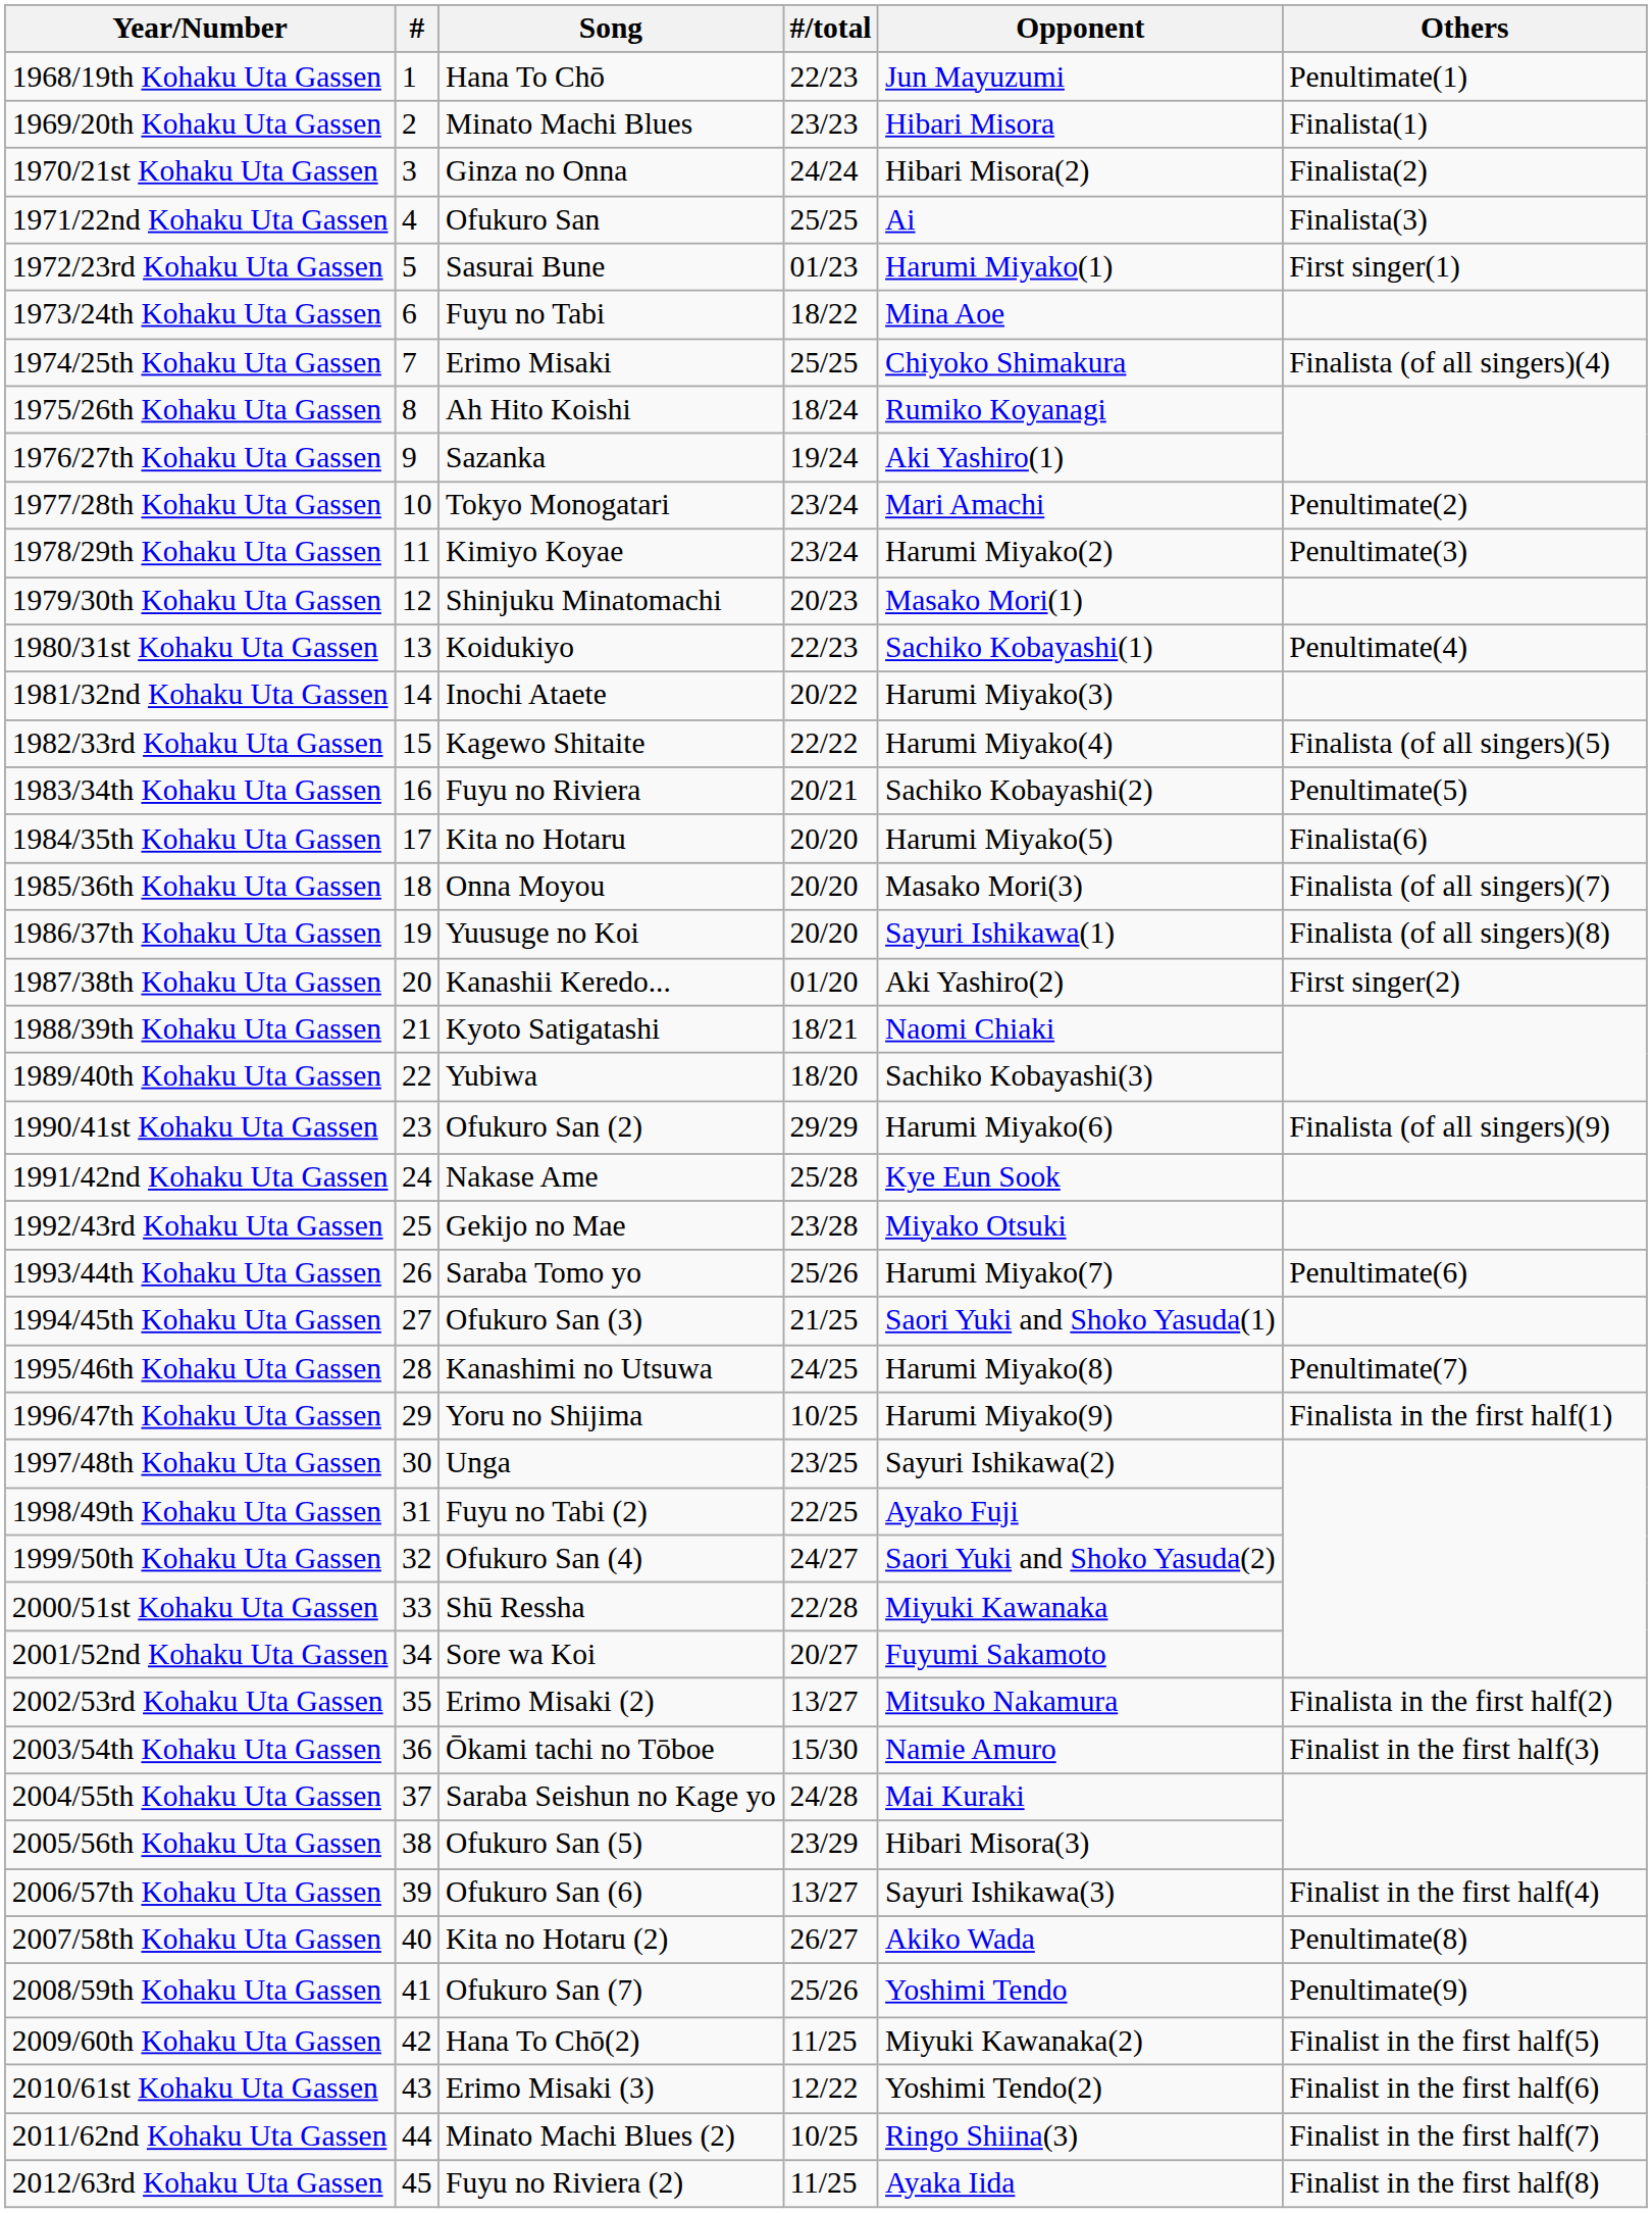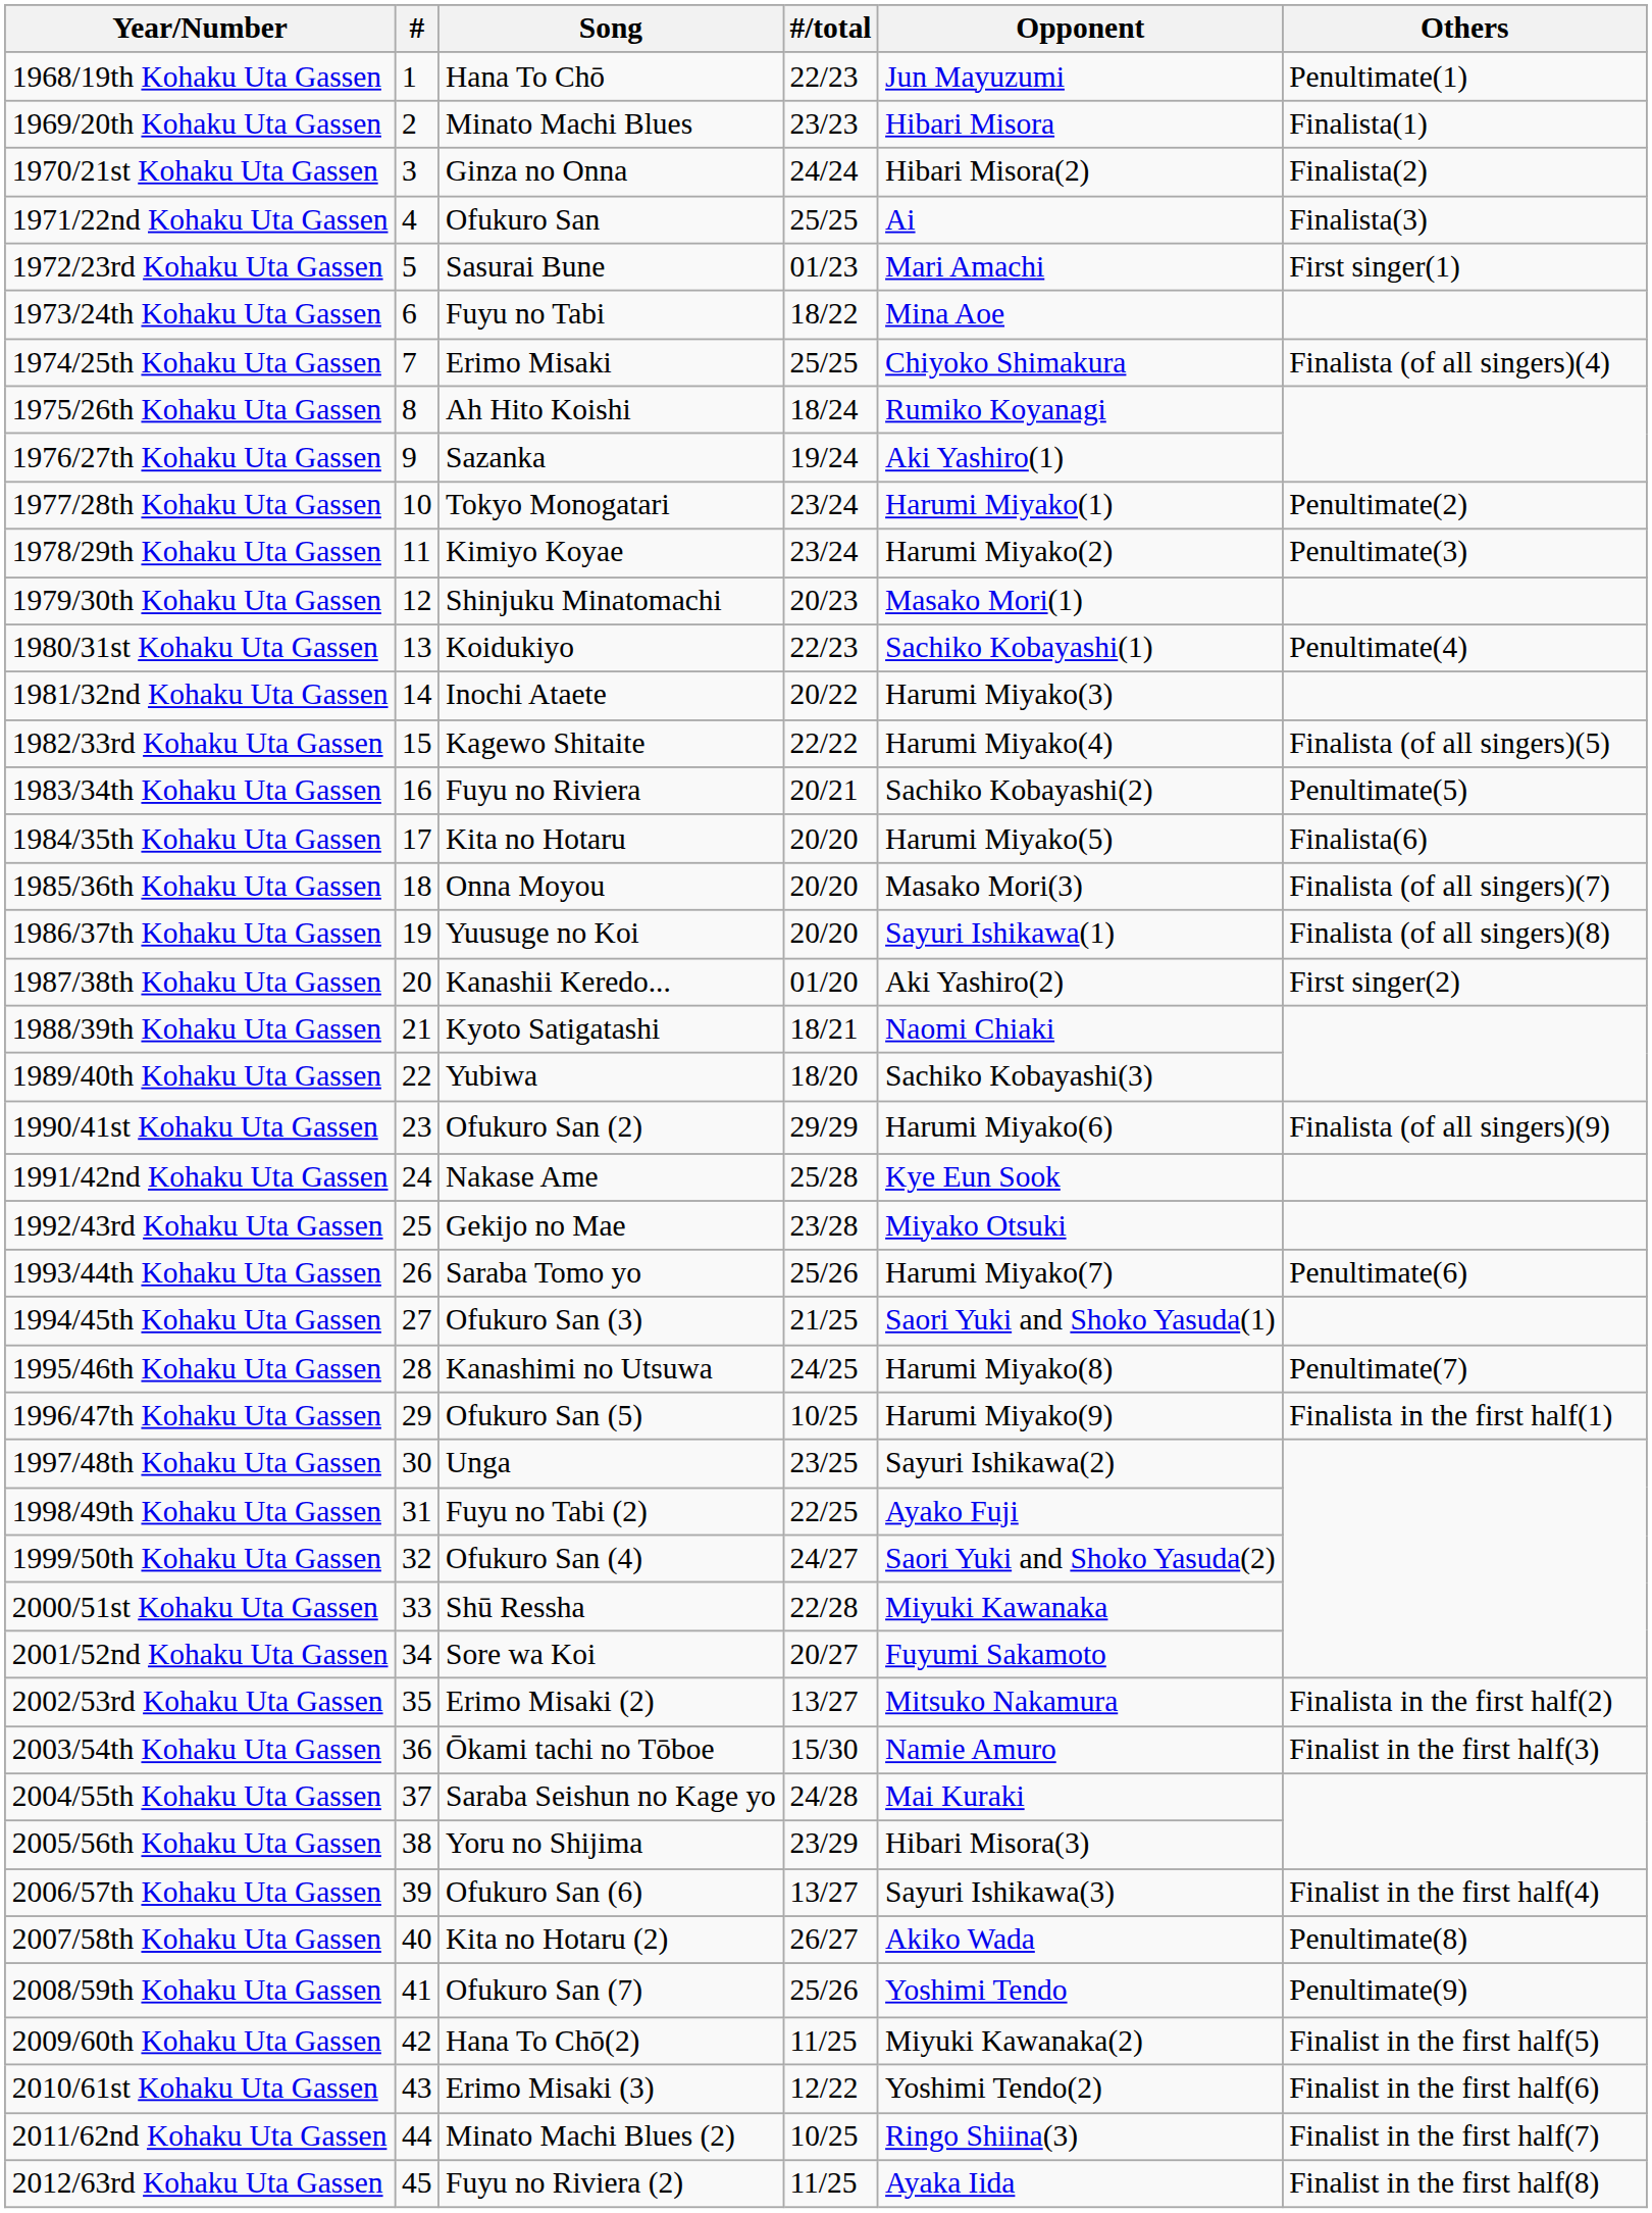 <table class="wikitable">
 <tr>
 <th>Year/Number</th>
 <th>#</th>
 <th>Song</th>
 <th>#/total</th>
 <th>Opponent</th>
 <th>Others</th>
 </tr>
 <tr>
 <td>1968/19th <a href='#'>Kohaku Uta Gassen</a></td>
 <td>1</td>
 <td>Hana To Chō</td>
 <td>22/23</td>
 <td><a href='#'>Jun Mayuzumi</a></td>
 <td>Penultimate(1)</td>
 </tr>
 <tr>
 <td>1969/20th <a href='#'>Kohaku Uta Gassen</a></td>
 <td>2</td>
 <td>Minato Machi Blues</td>
 <td>23/23</td>
 <td><a href='#'>Hibari Misora</a></td>
 <td>Finalista(1)</td>
 </tr>
 <tr>
 <td>1970/21st <a href='#'>Kohaku Uta Gassen</a></td>
 <td>3</td>
 <td>Ginza no Onna</td>
 <td>24/24</td>
 <td>Hibari Misora(2)</td>
 <td>Finalista(2)</td>
 </tr>
 <tr>
 <td>1971/22nd <a href='#'>Kohaku Uta Gassen</a></td>
 <td>4</td>
 <td>Ofukuro San</td>
 <td>25/25</td>
 <td><a href='#'>Ai</a></td>
 <td>Finalista(3)</td>
 </tr>
 <tr>
 <td>1972/23rd <a href='#'>Kohaku Uta Gassen</a></td>
 <td>5</td>
 <td>Sasurai Bune</td>
 <td>01/23</td>
-<td><a href='#'>Harumi Miyako</a>(1)</td>
+<td><a href='#'>Mari Amachi</a></td>
 <td>First singer(1)</td>
 </tr>
 <tr>
 <td>1973/24th <a href='#'>Kohaku Uta Gassen</a></td>
 <td>6</td>
 <td>Fuyu no Tabi</td>
 <td>18/22</td>
 <td><a href='#'>Mina Aoe</a></td>
 </tr>
 <tr>
 <td>1974/25th <a href='#'>Kohaku Uta Gassen</a></td>
 <td>7</td>
 <td>Erimo Misaki</td>
 <td>25/25</td>
 <td><a href='#'>Chiyoko Shimakura</a></td>
 <td>Finalista (of all singers)(4)</td>
 </tr>
 <tr>
 <td>1975/26th <a href='#'>Kohaku Uta Gassen</a></td>
 <td>8</td>
 <td>Ah Hito Koishi</td>
 <td>18/24</td>
 <td><a href='#'>Rumiko Koyanagi</a></td>
 </tr>
 <tr>
 <td>1976/27th <a href='#'>Kohaku Uta Gassen</a></td>
 <td>9</td>
 <td>Sazanka</td>
 <td>19/24</td>
 <td><a href='#'>Aki Yashiro</a>(1)</td>
 </tr>
 <tr>
 <td>1977/28th <a href='#'>Kohaku Uta Gassen</a></td>
 <td>10</td>
 <td>Tokyo Monogatari</td>
 <td>23/24</td>
-<td><a href='#'>Mari Amachi</a></td>
+<td><a href='#'>Harumi Miyako</a>(1)</td>
 <td>Penultimate(2)</td>
 </tr>
 <tr>
 <td>1978/29th <a href='#'>Kohaku Uta Gassen</a></td>
 <td>11</td>
 <td>Kimiyo Koyae</td>
 <td>23/24</td>
 <td>Harumi Miyako(2)</td>
 <td>Penultimate(3)</td>
 </tr>
 <tr>
 <td>1979/30th <a href='#'>Kohaku Uta Gassen</a></td>
 <td>12</td>
 <td>Shinjuku Minatomachi</td>
 <td>20/23</td>
 <td><a href='#'>Masako Mori</a>(1)</td>
 </tr>
 <tr>
 <td>1980/31st <a href='#'>Kohaku Uta Gassen</a></td>
 <td>13</td>
 <td>Koidukiyo</td>
 <td>22/23</td>
 <td><a href='#'>Sachiko Kobayashi</a>(1)</td>
 <td>Penultimate(4)</td>
 </tr>
 <tr>
 <td>1981/32nd <a href='#'>Kohaku Uta Gassen</a></td>
 <td>14</td>
 <td>Inochi Ataete</td>
 <td>20/22</td>
 <td>Harumi Miyako(3)</td>
 </tr>
 <tr>
 <td>1982/33rd <a href='#'>Kohaku Uta Gassen</a></td>
 <td>15</td>
 <td>Kagewo Shitaite</td>
 <td>22/22</td>
 <td>Harumi Miyako(4)</td>
 <td>Finalista (of all singers)(5)</td>
 </tr>
 <tr>
 <td>1983/34th <a href='#'>Kohaku Uta Gassen</a></td>
 <td>16</td>
 <td>Fuyu no Riviera</td>
 <td>20/21</td>
 <td>Sachiko Kobayashi(2)</td>
 <td>Penultimate(5)</td>
 </tr>
 <tr>
 <td>1984/35th <a href='#'>Kohaku Uta Gassen</a></td>
 <td>17</td>
 <td>Kita no Hotaru</td>
 <td>20/20</td>
 <td>Harumi Miyako(5)</td>
 <td>Finalista(6)</td>
 </tr>
 <tr>
 <td>1985/36th <a href='#'>Kohaku Uta Gassen</a></td>
 <td>18</td>
 <td>Onna Moyou</td>
 <td>20/20</td>
 <td>Masako Mori(3)</td>
 <td>Finalista (of all singers)(7)</td>
 </tr>
 <tr>
 <td>1986/37th <a href='#'>Kohaku Uta Gassen</a></td>
 <td>19</td>
 <td>Yuusuge no Koi</td>
 <td>20/20</td>
 <td><a href='#'>Sayuri Ishikawa</a>(1)</td>
 <td>Finalista (of all singers)(8)</td>
 </tr>
 <tr>
 <td>1987/38th <a href='#'>Kohaku Uta Gassen</a></td>
 <td>20</td>
 <td>Kanashii Keredo...</td>
 <td>01/20</td>
 <td>Aki Yashiro(2)</td>
 <td>First singer(2)</td>
 </tr>
 <tr>
 <td>1988/39th <a href='#'>Kohaku Uta Gassen</a></td>
 <td>21</td>
 <td>Kyoto Satigatashi</td>
 <td>18/21</td>
 <td><a href='#'>Naomi Chiaki</a></td>
 </tr>
 <tr>
 <td>1989/40th <a href='#'>Kohaku Uta Gassen</a></td>
 <td>22</td>
 <td>Yubiwa</td>
 <td>18/20</td>
 <td>Sachiko Kobayashi(3)</td>
 </tr>
 <tr>
 <td>1990/41st <a href='#'>Kohaku Uta Gassen</a></td>
 <td>23</td>
 <td>Ofukuro San (2)</td>
 <td>29/29</td>
 <td>Harumi Miyako(6)</td>
 <td>Finalista (of all singers)(9)　</td>
 </tr>
 <tr>
 <td>1991/42nd <a href='#'>Kohaku Uta Gassen</a></td>
 <td>24</td>
 <td>Nakase Ame</td>
 <td>25/28</td>
 <td><a href='#'>Kye Eun Sook</a></td>
 <td></td>
 </tr>
 <tr>
 <td>1992/43rd <a href='#'>Kohaku Uta Gassen</a></td>
 <td>25</td>
 <td>Gekijo no Mae</td>
 <td>23/28</td>
 <td><a href='#'>Miyako Otsuki</a></td>
 </tr>
 <tr>
 <td>1993/44th <a href='#'>Kohaku Uta Gassen</a></td>
 <td>26</td>
 <td>Saraba Tomo yo</td>
 <td>25/26</td>
 <td>Harumi Miyako(7)</td>
 <td>Penultimate(6)</td>
 </tr>
 <tr>
 <td>1994/45th <a href='#'>Kohaku Uta Gassen</a></td>
 <td>27</td>
 <td>Ofukuro San (3)</td>
 <td>21/25</td>
 <td><a href='#'>Saori Yuki</a> and <a href='#'>Shoko Yasuda</a>(1)</td>
 <td></td>
 </tr>
 <tr>
 <td>1995/46th <a href='#'>Kohaku Uta Gassen</a></td>
 <td>28</td>
 <td>Kanashimi no Utsuwa</td>
 <td>24/25</td>
 <td>Harumi Miyako(8)</td>
 <td>Penultimate(7)</td>
 </tr>
 <tr>
 <td>1996/47th <a href='#'>Kohaku Uta Gassen</a></td>
 <td>29</td>
-<td>Yoru no Shijima</td>
+<td>Ofukuro San (5)</td>
 <td>10/25</td>
 <td>Harumi Miyako(9)</td>
 <td>Finalista in the first half(1)</td>
 </tr>
 <tr>
 <td>1997/48th <a href='#'>Kohaku Uta Gassen</a></td>
 <td>30</td>
 <td>Unga</td>
 <td>23/25</td>
 <td>Sayuri Ishikawa(2)</td>
 </tr>
 <tr>
 <td>1998/49th <a href='#'>Kohaku Uta Gassen</a></td>
 <td>31</td>
 <td>Fuyu no Tabi (2)</td>
 <td>22/25</td>
 <td><a href='#'>Ayako Fuji</a></td>
 </tr>
 <tr>
 <td>1999/50th <a href='#'>Kohaku Uta Gassen</a></td>
 <td>32</td>
 <td>Ofukuro San (4)</td>
 <td>24/27</td>
 <td><a href='#'>Saori Yuki</a> and <a href='#'>Shoko Yasuda</a>(2)</td>
 </tr>
 <tr>
 <td>2000/51st <a href='#'>Kohaku Uta Gassen</a></td>
 <td>33</td>
 <td>Shū Ressha</td>
 <td>22/28</td>
 <td><a href='#'>Miyuki Kawanaka</a></td>
 </tr>
 <tr>
 <td>2001/52nd <a href='#'>Kohaku Uta Gassen</a></td>
 <td>34</td>
 <td>Sore wa Koi</td>
 <td>20/27</td>
 <td><a href='#'>Fuyumi Sakamoto</a></td>
 </tr>
 <tr>
 <td>2002/53rd <a href='#'>Kohaku Uta Gassen</a></td>
 <td>35</td>
 <td>Erimo Misaki (2)</td>
 <td>13/27</td>
 <td><a href='#'>Mitsuko Nakamura</a></td>
 <td>Finalista in the first half(2)</td>
 </tr>
 <tr>
 <td>2003/54th <a href='#'>Kohaku Uta Gassen</a></td>
 <td>36</td>
 <td>Ōkami tachi no Tōboe</td>
 <td>15/30</td>
 <td><a href='#'>Namie Amuro</a></td>
 <td>Finalist in the first half(3)</td>
 </tr>
 <tr>
 <td>2004/55th <a href='#'>Kohaku Uta Gassen</a></td>
 <td>37</td>
 <td>Saraba Seishun no Kage yo</td>
 <td>24/28</td>
 <td><a href='#'>Mai Kuraki</a></td>
 </tr>
 <tr>
 <td>2005/56th <a href='#'>Kohaku Uta Gassen</a></td>
 <td>38</td>
-<td>Ofukuro San (5)</td>
+<td>Yoru no Shijima</td>
 <td>23/29</td>
 <td>Hibari Misora(3)</td>
 </tr>
 <tr>
 <td>2006/57th <a href='#'>Kohaku Uta Gassen</a></td>
 <td>39</td>
 <td>Ofukuro San (6)</td>
 <td>13/27</td>
 <td>Sayuri Ishikawa(3)</td>
 <td>Finalist in the first half(4)</td>
 </tr>
 <tr>
 <td>2007/58th <a href='#'>Kohaku Uta Gassen</a></td>
 <td>40</td>
 <td>Kita no Hotaru (2)</td>
 <td>26/27</td>
 <td><a href='#'>Akiko Wada</a></td>
 <td>Penultimate(8)</td>
 </tr>
 <tr>
 <td>2008/59th <a href='#'>Kohaku Uta Gassen</a></td>
 <td>41</td>
 <td>Ofukuro San (7)</td>
 <td>25/26</td>
 <td><a href='#'>Yoshimi Tendo</a></td>
 <td>Penultimate(9)　</td>
 </tr>
 <tr>
 <td>2009/60th <a href='#'>Kohaku Uta Gassen</a></td>
 <td>42</td>
 <td>Hana To Chō(2)</td>
 <td>11/25</td>
 <td>Miyuki Kawanaka(2)</td>
 <td>Finalist in the first half(5)</td>
 </tr>
 <tr>
 <td>2010/61st <a href='#'>Kohaku Uta Gassen</a></td>
 <td>43</td>
 <td>Erimo Misaki (3)</td>
 <td>12/22</td>
 <td>Yoshimi Tendo(2)</td>
 <td>Finalist in the first half(6)</td>
 </tr>
 <tr>
 <td>2011/62nd <a href='#'>Kohaku Uta Gassen</a></td>
 <td>44</td>
 <td>Minato Machi Blues (2)</td>
 <td>10/25</td>
 <td><a href='#'>Ringo Shiina</a>(3)</td>
 <td>Finalist in the first half(7)</td>
 </tr>
 <tr>
 <td>2012/63rd <a href='#'>Kohaku Uta Gassen</a></td>
 <td>45</td>
 <td>Fuyu no Riviera (2)</td>
 <td>11/25</td>
 <td><a href='#'>Ayaka Iida</a></td>
 <td>Finalist in the first half(8)</td>
 </tr>
 </table>
